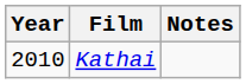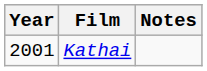 <table class="wikitable sortable">
 <tr style="background:#ccc; text-align:center;">
 <th>Year</th>
 <th>Film</th>
 <th>Notes</th>
 </tr>
 <tr>
-<td>2010</td>
+<td>2001</td>
 <td><em><a href='#'>Kathai</a></em></td>
 <td></td>
 </tr>
 </table>
